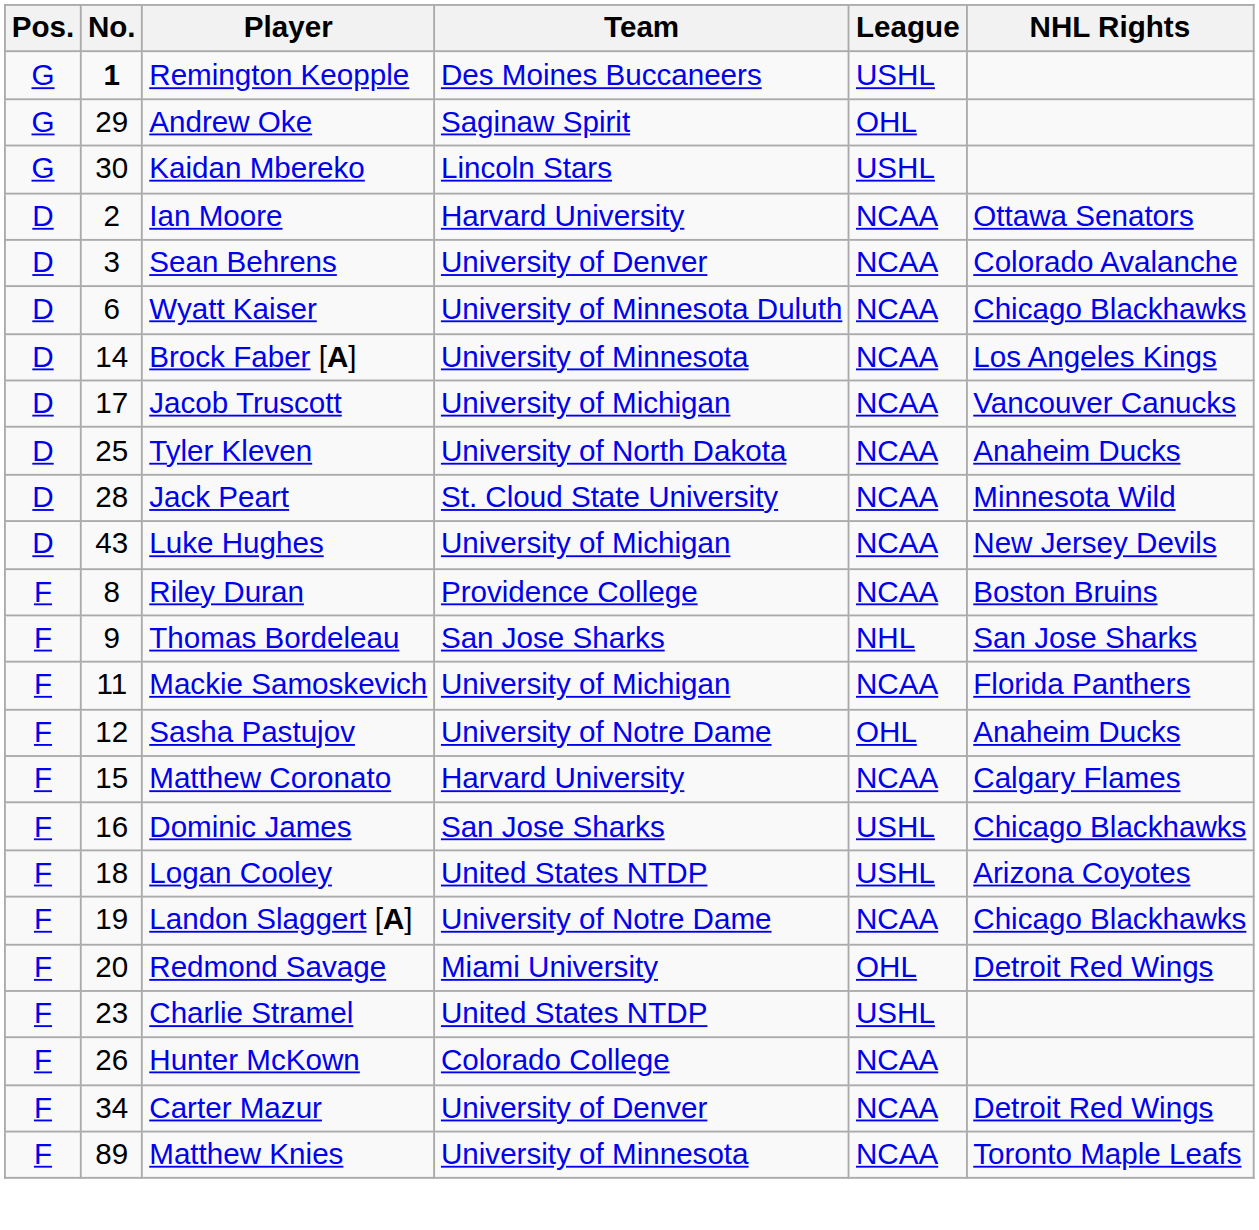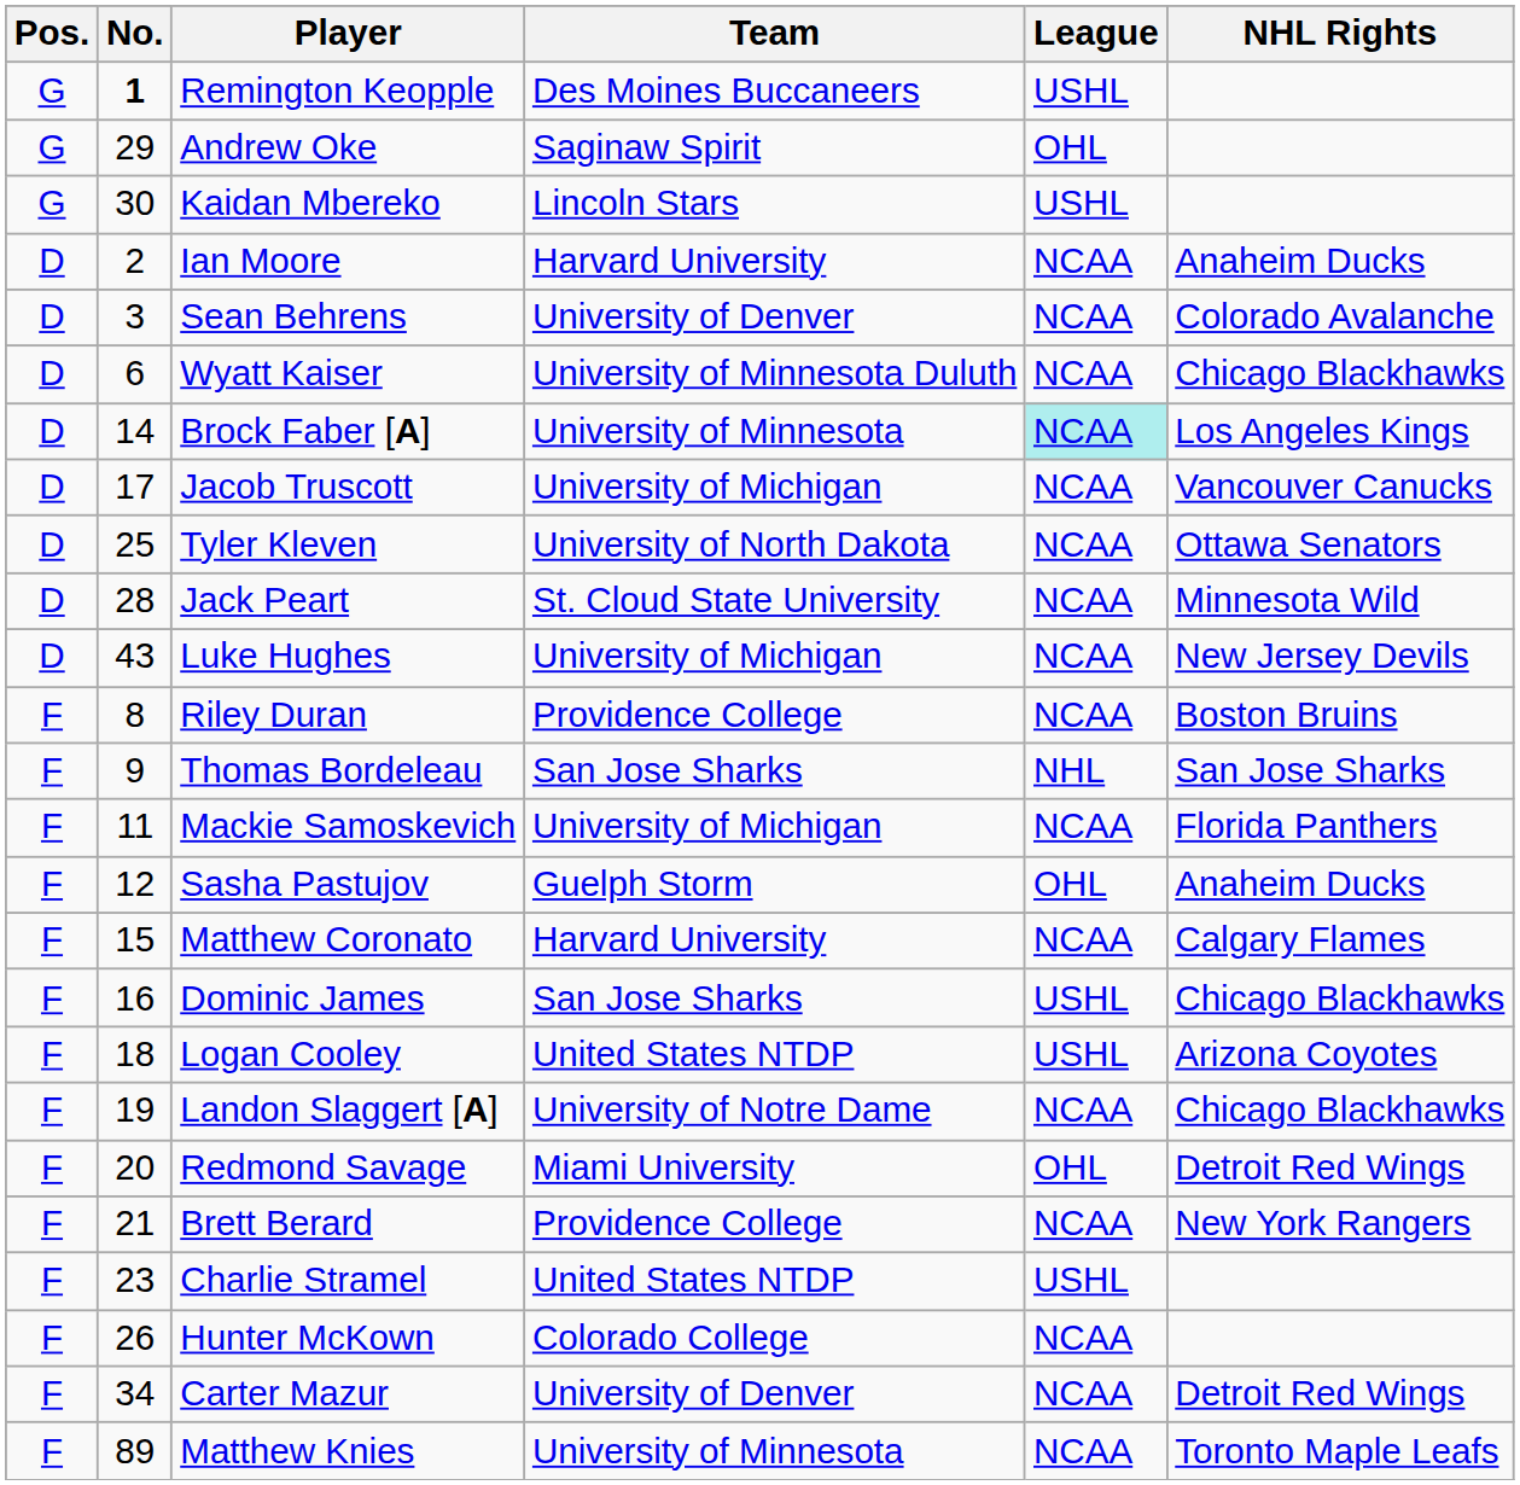 <table class="wikitable sortable">
 <tr>
 <th>Pos.</th>
 <th>No.</th>
 <th>Player</th>
 <th>Team</th>
 <th>League</th>
 <th>NHL Rights</th>
 </tr>
 <tr>
 <td style="text-align:center;"><a href='#'>G</a></td>
 <td style="text-align:center;"><strong>1</strong></td>
 <td><a href='#'>Remington Keopple</a></td>
 <td> <a href='#'>Des Moines Buccaneers</a></td>
 <td> <a href='#'>USHL</a></td>
 <td></td>
 </tr>
 <tr>
 <td style="text-align:center;"><a href='#'>G</a></td>
 <td style="text-align:center;">29</td>
 <td><a href='#'>Andrew Oke</a></td>
 <td> <a href='#'>Saginaw Spirit</a></td>
 <td> <a href='#'>OHL</a></td>
 <td></td>
 </tr>
 <tr>
 <td style="text-align:center;"><a href='#'>G</a></td>
 <td style="text-align:center;">30</td>
 <td><a href='#'>Kaidan Mbereko</a></td>
 <td> <a href='#'>Lincoln Stars</a></td>
 <td> <a href='#'>USHL</a></td>
 <td></td>
 </tr>
 <tr>
 <td style="text-align:center;"><a href='#'>D</a></td>
 <td style="text-align:center;">2</td>
 <td><a href='#'>Ian Moore</a></td>
 <td> <a href='#'>Harvard University</a></td>
 <td> <a href='#'>NCAA</a></td>
-<td><a href='#'>Ottawa Senators</a></td>
+<td><a href='#'>Anaheim Ducks</a></td>
 </tr>
 <tr>
 <td style="text-align:center;"><a href='#'>D</a></td>
 <td style="text-align:center;">3</td>
 <td><a href='#'>Sean Behrens</a></td>
 <td> <a href='#'>University of Denver</a></td>
 <td> <a href='#'>NCAA</a></td>
 <td><a href='#'>Colorado Avalanche</a></td>
 </tr>
 <tr>
 <td style="text-align:center;"><a href='#'>D</a></td>
 <td style="text-align:center;">6</td>
 <td><a href='#'>Wyatt Kaiser</a></td>
 <td> <a href='#'>University of Minnesota Duluth</a></td>
 <td> <a href='#'>NCAA</a></td>
 <td><a href='#'>Chicago Blackhawks</a></td>
 </tr>
 <tr>
 <td style="text-align:center;"><a href='#'>D</a></td>
 <td style="text-align:center;">14</td>
 <td><a href='#'>Brock Faber</a> [<strong>A</strong>]</td>
 <td> <a href='#'>University of Minnesota</a></td>
-<td> <a href='#'>NCAA</a></td>
+<td style="background: paleturquoise;"> <a href='#'>NCAA</a></td>
 <td><a href='#'>Los Angeles Kings</a></td>
 </tr>
 <tr>
 <td style="text-align:center;"><a href='#'>D</a></td>
 <td style="text-align:center;">17</td>
 <td><a href='#'>Jacob Truscott</a></td>
 <td> <a href='#'>University of Michigan</a></td>
 <td> <a href='#'>NCAA</a></td>
 <td><a href='#'>Vancouver Canucks</a></td>
 </tr>
 <tr>
 <td style="text-align:center;"><a href='#'>D</a></td>
 <td style="text-align:center;">25</td>
 <td><a href='#'>Tyler Kleven</a></td>
 <td> <a href='#'>University of North Dakota</a></td>
 <td> <a href='#'>NCAA</a></td>
-<td><a href='#'>Anaheim Ducks</a></td>
+<td><a href='#'>Ottawa Senators</a></td>
 </tr>
 <tr>
 <td style="text-align:center;"><a href='#'>D</a></td>
 <td style="text-align:center;">28</td>
 <td><a href='#'>Jack Peart</a></td>
 <td> <a href='#'>St. Cloud State University</a></td>
 <td> <a href='#'>NCAA</a></td>
 <td><a href='#'>Minnesota Wild</a></td>
 </tr>
 <tr>
 <td style="text-align:center;"><a href='#'>D</a></td>
 <td style="text-align:center;">43</td>
 <td><a href='#'>Luke Hughes</a></td>
 <td> <a href='#'>University of Michigan</a></td>
 <td> <a href='#'>NCAA</a></td>
 <td><a href='#'>New Jersey Devils</a></td>
 </tr>
 <tr>
 <td style="text-align:center;"><a href='#'>F</a></td>
 <td style="text-align:center;">8</td>
 <td><a href='#'>Riley Duran</a></td>
 <td> <a href='#'>Providence College</a></td>
 <td> <a href='#'>NCAA</a></td>
 <td><a href='#'>Boston Bruins</a></td>
 </tr>
 <tr>
 <td style="text-align:center;"><a href='#'>F</a></td>
 <td style="text-align:center;">9</td>
 <td><a href='#'>Thomas Bordeleau</a></td>
 <td> <a href='#'>San Jose Sharks</a></td>
 <td> <a href='#'>NHL</a></td>
 <td><a href='#'>San Jose Sharks</a></td>
 </tr>
 <tr>
 <td style="text-align:center;"><a href='#'>F</a></td>
 <td style="text-align:center;">11</td>
 <td><a href='#'>Mackie Samoskevich</a></td>
 <td> <a href='#'>University of Michigan</a></td>
 <td> <a href='#'>NCAA</a></td>
 <td><a href='#'>Florida Panthers</a></td>
 </tr>
 <tr>
 <td style="text-align:center;"><a href='#'>F</a></td>
 <td style="text-align:center;">12</td>
 <td><a href='#'>Sasha Pastujov</a></td>
-<td> <a href='#'>University of Notre Dame</a></td>
+<td> <a href='#'>Guelph Storm</a></td>
 <td> <a href='#'>OHL</a></td>
 <td><a href='#'>Anaheim Ducks</a></td>
 </tr>
 <tr>
 <td style="text-align:center;"><a href='#'>F</a></td>
 <td style="text-align:center;">15</td>
 <td><a href='#'>Matthew Coronato</a></td>
 <td> <a href='#'>Harvard University</a></td>
 <td> <a href='#'>NCAA</a></td>
 <td><a href='#'>Calgary Flames</a></td>
 </tr>
 <tr>
 <td style="text-align:center;"><a href='#'>F</a></td>
 <td style="text-align:center;">16</td>
 <td><a href='#'>Dominic James</a></td>
 <td> <a href='#'>San Jose Sharks</a></td>
 <td> <a href='#'>USHL</a></td>
 <td><a href='#'>Chicago Blackhawks</a></td>
 </tr>
 <tr>
 <td style="text-align:center;"><a href='#'>F</a></td>
 <td style="text-align:center;">18</td>
 <td><a href='#'>Logan Cooley</a></td>
 <td> <a href='#'>United States NTDP</a></td>
 <td> <a href='#'>USHL</a></td>
 <td><a href='#'>Arizona Coyotes</a></td>
 </tr>
 <tr>
 <td style="text-align:center;"><a href='#'>F</a></td>
 <td style="text-align:center;">19</td>
 <td><a href='#'>Landon Slaggert</a> [<strong>A</strong>]</td>
 <td> <a href='#'>University of Notre Dame</a></td>
 <td> <a href='#'>NCAA</a></td>
 <td><a href='#'>Chicago Blackhawks</a></td>
 </tr>
 <tr>
 <td style="text-align:center;"><a href='#'>F</a></td>
 <td style="text-align:center;">20</td>
 <td><a href='#'>Redmond Savage</a></td>
 <td> <a href='#'>Miami University</a></td>
 <td> <a href='#'>OHL</a></td>
 <td><a href='#'>Detroit Red Wings</a></td>
 </tr>
 <tr>
 <td style="text-align:center;"><a href='#'>F</a></td>
+<td style="text-align:center;">21</td>
+<td><a href='#'>Brett Berard</a></td>
+<td> <a href='#'>Providence College</a></td>
+<td> <a href='#'>NCAA</a></td>
+<td><a href='#'>New York Rangers</a></td>
+</tr>
+<tr>
+<td style="text-align:center;"><a href='#'>F</a></td>
 <td style="text-align:center;">23</td>
 <td><a href='#'>Charlie Stramel</a></td>
 <td> <a href='#'>United States NTDP</a></td>
 <td> <a href='#'>USHL</a></td>
 <td></td>
 </tr>
 <tr>
 <td style="text-align:center;"><a href='#'>F</a></td>
 <td style="text-align:center;">26</td>
 <td><a href='#'>Hunter McKown</a></td>
 <td> <a href='#'>Colorado College</a></td>
 <td> <a href='#'>NCAA</a></td>
 <td></td>
 </tr>
 <tr>
 <td style="text-align:center;"><a href='#'>F</a></td>
 <td style="text-align:center;">34</td>
 <td><a href='#'>Carter Mazur</a></td>
 <td> <a href='#'>University of Denver</a></td>
 <td> <a href='#'>NCAA</a></td>
 <td><a href='#'>Detroit Red Wings</a></td>
 </tr>
 <tr>
 <td style="text-align:center;"><a href='#'>F</a></td>
 <td style="text-align:center;">89</td>
 <td><a href='#'>Matthew Knies</a></td>
 <td> <a href='#'>University of Minnesota</a></td>
 <td> <a href='#'>NCAA</a></td>
 <td><a href='#'>Toronto Maple Leafs</a></td>
 </tr>
 </table>
